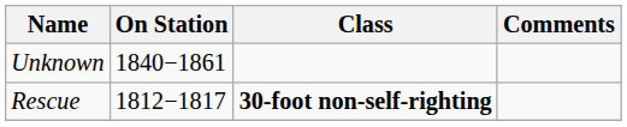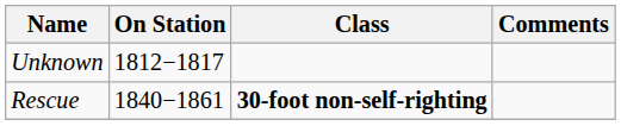 <table class="wikitable">
 <tr>
 <th>Name</th>
 <th>On Station</th>
 <th>Class</th>
 <th>Comments</th>
 </tr>
 <tr>
 <td><em>Unknown</em></td>
-<td>1840−1861</td>
+<td>1812−1817</td>
 <td></td>
 <td></td>
 </tr>
 <tr>
 <td><em>Rescue</em></td>
-<td>1812−1817</td>
+<td>1840−1861</td>
 <td><strong>30-foot non-self-righting</strong></td>
 <td></td>
 </tr>
 <tr>
 </tr>
 </table>
